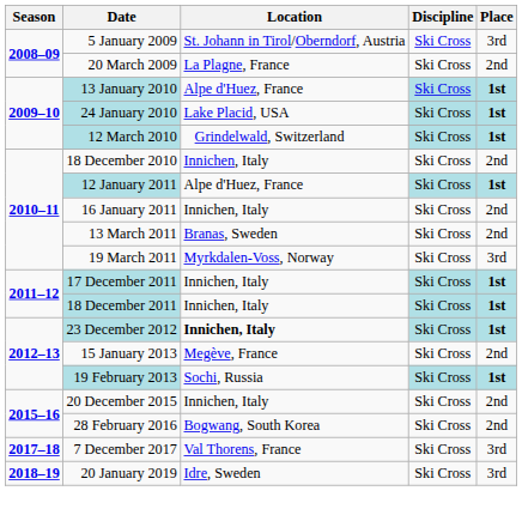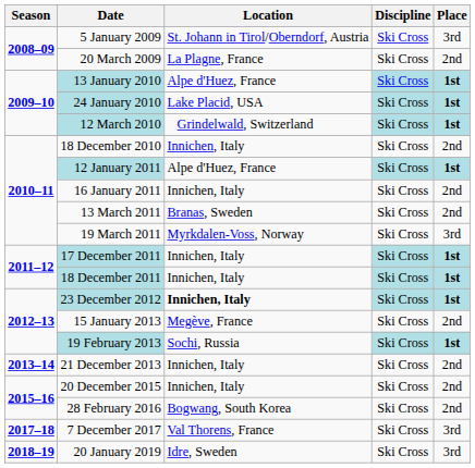 <table class="wikitable sortable mw-collapsible mw-collapsed"  style="text-align:center; font-size:95%;">
 <tr>
 <th>Season</th>
 <th>Date</th>
 <th>Location</th>
 <th>Discipline</th>
 <th>Place</th>
 </tr>
 <tr>
 <td rowspan=2 align=center><strong><a href='#'>2008–09</a></strong></td>
 <td align=right>5 January 2009</td>
 <td align=left> <a href='#'>St. Johann in Tirol</a>/<a href='#'>Oberndorf</a>, Austria</td>
 <td><a href='#'>Ski Cross</a></td>
 <td>3rd</td>
 </tr>
 <tr>
 <td align=right>20 March 2009</td>
 <td align=left> <a href='#'>La Plagne</a>, France</td>
 <td>Ski Cross</td>
 <td>2nd</td>
 </tr>
 <tr>
 <td rowspan=3 align=center><strong><a href='#'>2009–10</a></strong></td>
 <td bgcolor="#BOEOE6" align=right>13 January 2010</td>
 <td align=left> <a href='#'>Alpe d'Huez</a>, France</td>
 <td bgcolor="#BOEOE6"><a href='#'>Ski Cross</a></td>
 <td bgcolor="#BOEOE6"><strong>1st</strong></td>
 </tr>
 <tr>
 <td bgcolor="#BOEOE6" align=right>24 January 2010</td>
 <td align=left> <a href='#'>Lake Placid</a>, USA</td>
 <td bgcolor="#BOEOE6">Ski Cross</td>
 <td bgcolor="#BOEOE6"><strong>1st</strong></td>
 </tr>
 <tr>
 <td bgcolor="#BOEOE6" align=right>12 March 2010</td>
 <td align=left>   <a href='#'>Grindelwald</a>, Switzerland</td>
 <td bgcolor="#BOEOE6">Ski Cross</td>
 <td bgcolor="#BOEOE6"><strong>1st</strong></td>
 </tr>
 <tr>
 <td rowspan=5 align=center><strong><a href='#'>2010–11</a></strong></td>
 <td align=right>18 December 2010</td>
 <td align=left> <a href='#'>Innichen</a>, Italy</td>
 <td>Ski Cross</td>
 <td>2nd</td>
 </tr>
 <tr>
 <td bgcolor="#BOEOE6" align=right>12 January 2011</td>
 <td align=left> Alpe d'Huez, France</td>
 <td bgcolor="#BOEOE6">Ski Cross</td>
 <td bgcolor="#BOEOE6"><strong>1st</strong></td>
 </tr>
 <tr>
 <td align=right>16 January 2011</td>
 <td align=left> Innichen, Italy</td>
 <td>Ski Cross</td>
 <td>2nd</td>
 </tr>
 <tr>
 <td align=right>13 March 2011</td>
 <td align=left> <a href='#'>Branas</a>, Sweden</td>
 <td>Ski Cross</td>
 <td>2nd</td>
 </tr>
 <tr>
 <td align=right>19 March 2011</td>
 <td align=left> <a href='#'>Myrkdalen-Voss</a>, Norway</td>
 <td>Ski Cross</td>
 <td>3rd</td>
 </tr>
 <tr>
 <td rowspan=2 align=center><strong><a href='#'>2011–12</a></strong></td>
 <td bgcolor="#BOEOE6" align=right>17 December 2011</td>
 <td align=left> Innichen, Italy</td>
 <td bgcolor="#BOEOE6">Ski Cross</td>
 <td bgcolor="#BOEOE6"><strong>1st</strong></td>
 </tr>
 <tr>
 <td bgcolor="#BOEOE6" align=right>18 December 2011</td>
 <td align=left> Innichen, Italy</td>
 <td bgcolor="#BOEOE6">Ski Cross</td>
 <td bgcolor="#BOEOE6"><strong>1st</strong></td>
 </tr>
 <tr>
 <td rowspan=3 align=center><strong><a href='#'>2012–13</a></strong></td>
 <td bgcolor="#BOEOE6" align=right>23 December 2012</td>
 <td align=left><strong> Innichen, Italy</strong></td>
 <td bgcolor="#BOEOE6">Ski Cross</td>
 <td bgcolor="#BOEOE6"><strong>1st</strong></td>
 </tr>
 <tr>
 <td align=right>15 January 2013</td>
 <td align=left> <a href='#'>Megève</a>, France</td>
 <td>Ski Cross</td>
 <td>2nd</td>
 </tr>
 <tr>
 <td bgcolor="#BOEOE6" align=right>19 February 2013</td>
 <td align=left> <a href='#'>Sochi</a>, Russia</td>
 <td bgcolor="#BOEOE6">Ski Cross</td>
 <td bgcolor="#BOEOE6"><strong>1st</strong></td>
 </tr>
 <tr>
+<td align=center><strong><a href='#'>2013–14</a></strong></td>
+<td align=right>21 December 2013</td>
+<td align=left> Innichen, Italy</td>
+<td>Ski Cross</td>
+<td>2nd</td>
+</tr>
+<tr>
 <td rowspan=2 align=center><strong><a href='#'>2015–16</a></strong></td>
 <td align=right>20 December 2015</td>
 <td align=left> Innichen, Italy</td>
 <td>Ski Cross</td>
 <td>2nd</td>
 </tr>
 <tr>
 <td align=right>28 February 2016</td>
 <td align=left> <a href='#'>Bogwang</a>, South Korea</td>
 <td>Ski Cross</td>
 <td>2nd</td>
 </tr>
 <tr>
 <td rowspan=1 align=center><strong><a href='#'>2017–18</a></strong></td>
 <td align=right>7 December 2017</td>
 <td align=left> <a href='#'>Val Thorens</a>, France</td>
 <td>Ski Cross</td>
 <td>3rd</td>
 </tr>
 <tr>
 <td rowspan=1 align=center><strong><a href='#'>2018–19</a></strong></td>
 <td align=right>20 January 2019</td>
 <td align=left> <a href='#'>Idre</a>, Sweden</td>
 <td>Ski Cross</td>
 <td>3rd</td>
 </tr>
 </table>
